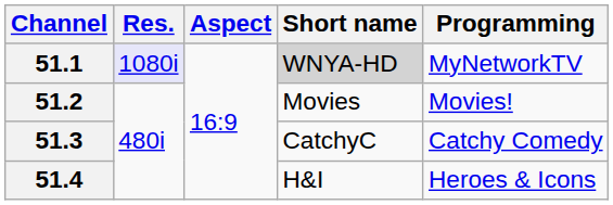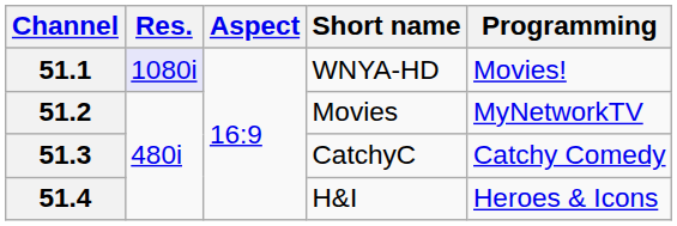 <table class="wikitable">
 <tr>
 <th scope = "col"><a href='#'>Channel</a></th>
 <th scope = "col"><a href='#'>Res.</a></th>
 <th scope = "col"><a href='#'>Aspect</a></th>
 <th scope = "col">Short name</th>
 <th scope = "col">Programming</th>
 </tr>
 <tr>
 <th scope = "row">51.1</th>
 <td style="background: lavender;"><a href='#'>1080i</a></td>
 <td rowspan=4><a href='#'>16:9</a></td>
-<td style="background: lightgrey;">WNYA-HD</td>
-<td><a href='#'>MyNetworkTV</a></td>
+<td>WNYA-HD</td>
+<td><a href='#'>Movies!</a></td>
 </tr>
 <tr>
 <th scope = "row">51.2</th>
 <td rowspan=3><a href='#'>480i</a></td>
 <td>Movies</td>
-<td><a href='#'>Movies!</a></td>
+<td><a href='#'>MyNetworkTV</a></td>
 </tr>
 <tr>
 <th scope = "row">51.3</th>
 <td>CatchyC</td>
 <td><a href='#'>Catchy Comedy</a></td>
 </tr>
 <tr>
 <th scope = "row">51.4</th>
 <td>H&I</td>
 <td><a href='#'>Heroes & Icons</a></td>
 </tr>
 </table>
